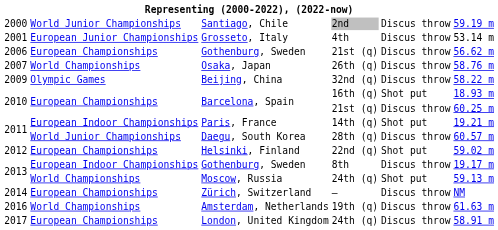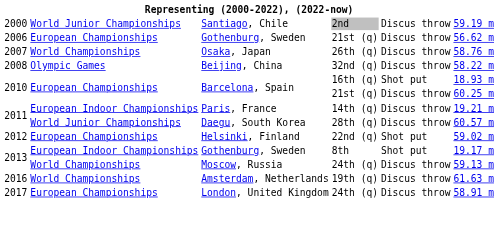 <table>
 <tr>
 <th colspan="6">Representing  (2000-2022),  (2022-now)</th>
 </tr>
 <tr>
 <td>2000</td>
 <td><a href='#'>World Junior Championships</a></td>
 <td><a href='#'>Santiago</a>, Chile</td>
 <td bgcolor=silver>2nd</td>
 <td>Discus throw</td>
 <td><a href='#'>59.19 m</a></td>
-</tr>
-<tr>
-<td>2001</td>
-<td><a href='#'>European Junior Championships</a></td>
-<td><a href='#'>Grosseto</a>, Italy</td>
-<td>4th</td>
-<td>Discus throw</td>
-<td>53.14 m</td>
 </tr>
 <tr>
 <td>2006</td>
 <td><a href='#'>European Championships</a></td>
 <td><a href='#'>Gothenburg</a>, Sweden</td>
 <td>21st (q)</td>
 <td>Discus throw</td>
 <td><a href='#'>56.62 m</a></td>
 </tr>
 <tr>
 <td>2007</td>
 <td><a href='#'>World Championships</a></td>
 <td><a href='#'>Osaka</a>, Japan</td>
 <td>26th (q)</td>
 <td>Discus throw</td>
 <td><a href='#'>58.76 m</a></td>
 </tr>
 <tr>
-<td>2009</td>
+<td>2008</td>
 <td><a href='#'>Olympic Games</a></td>
 <td><a href='#'>Beijing</a>, China</td>
 <td>32nd (q)</td>
 <td>Discus throw</td>
 <td><a href='#'>58.22 m</a></td>
 </tr>
 <tr>
 <td rowspan=2>2010</td>
 <td rowspan=2><a href='#'>European Championships</a></td>
 <td rowspan=2><a href='#'>Barcelona</a>, Spain</td>
 <td>16th (q)</td>
 <td>Shot put</td>
 <td><a href='#'>18.93 m</a></td>
 </tr>
 <tr>
 <td>21st (q)</td>
 <td>Discus throw</td>
 <td><a href='#'>60.25 m</a></td>
 </tr>
 <tr>
 <td rowspan=2>2011</td>
 <td><a href='#'>European Indoor Championships</a></td>
 <td><a href='#'>Paris</a>, France</td>
 <td>14th (q)</td>
-<td>Shot put</td>
+<td>Discus throw</td>
 <td><a href='#'>19.21 m</a></td>
 </tr>
 <tr>
 <td><a href='#'>World Junior Championships</a></td>
 <td><a href='#'>Daegu</a>, South Korea</td>
 <td>28th (q)</td>
 <td>Discus throw</td>
 <td><a href='#'>60.57 m</a></td>
 </tr>
 <tr>
 <td>2012</td>
 <td><a href='#'>European Championships</a></td>
 <td><a href='#'>Helsinki</a>, Finland</td>
 <td>22nd (q)</td>
 <td>Shot put</td>
 <td><a href='#'>59.02 m</a></td>
 </tr>
 <tr>
 <td rowspan=2>2013</td>
 <td><a href='#'>European Indoor Championships</a></td>
 <td><a href='#'>Gothenburg</a>, Sweden</td>
 <td>8th</td>
-<td>Discus throw</td>
+<td>Shot put</td>
 <td><a href='#'>19.17 m</a></td>
 </tr>
 <tr>
 <td><a href='#'>World Championships</a></td>
 <td><a href='#'>Moscow</a>, Russia</td>
 <td>24th (q)</td>
-<td>Shot put</td>
+<td>Discus throw</td>
 <td><a href='#'>59.13 m</a></td>
-</tr>
-<tr>
-<td>2014</td>
-<td><a href='#'>European Championships</a></td>
-<td><a href='#'>Zürich</a>, Switzerland</td>
-<td>–</td>
-<td>Discus throw</td>
-<td><a href='#'>NM</a></td>
 </tr>
 <tr>
 <td>2016</td>
 <td><a href='#'>World Championships</a></td>
 <td><a href='#'>Amsterdam</a>, Netherlands</td>
 <td>19th (q)</td>
 <td>Discus throw</td>
 <td><a href='#'>61.63 m</a></td>
 </tr>
 <tr>
 <td>2017</td>
 <td><a href='#'>European Championships</a></td>
 <td><a href='#'>London</a>, United Kingdom</td>
 <td>24th (q)</td>
 <td>Discus throw</td>
 <td><a href='#'>58.91 m</a></td>
 </tr>
 </table>
